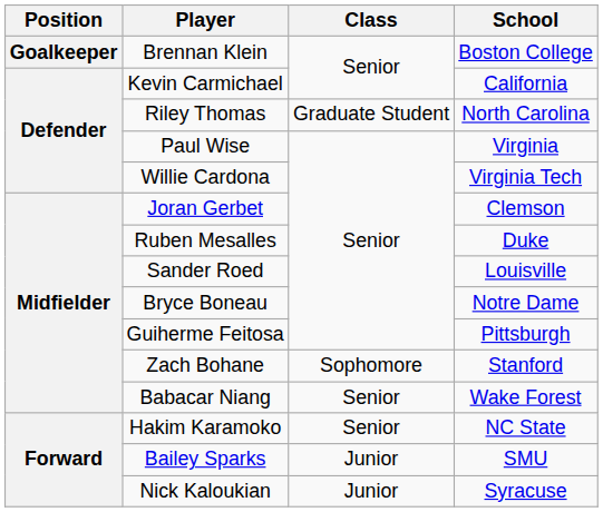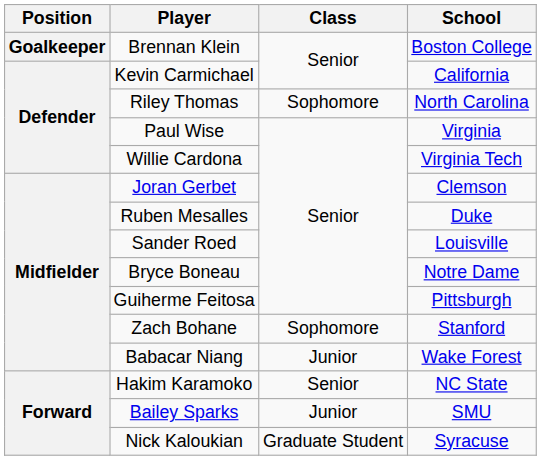 <table class="wikitable" style="text-align:center">
 <tr>
 <th>Position</th>
 <th>Player</th>
 <th>Class</th>
 <th>School</th>
 </tr>
 <tr>
 <th>Goalkeeper</th>
 <td>Brennan Klein</td>
 <td rowspan=2>Senior</td>
 <td><a href='#'>Boston College</a></td>
 </tr>
 <tr>
 <th rowspan=4>Defender</th>
 <td>Kevin Carmichael</td>
 <td><a href='#'>California</a></td>
 </tr>
 <tr>
 <td>Riley Thomas</td>
-<td>Graduate Student</td>
+<td>Sophomore</td>
 <td><a href='#'>North Carolina</a></td>
 </tr>
 <tr>
 <td>Paul Wise</td>
 <td rowspan=7>Senior</td>
 <td><a href='#'>Virginia</a></td>
 </tr>
 <tr>
 <td>Willie Cardona</td>
 <td><a href='#'>Virginia Tech</a></td>
 </tr>
 <tr>
 <th rowspan=7>Midfielder</th>
 <td><a href='#'>Joran Gerbet</a></td>
 <td><a href='#'>Clemson</a></td>
 </tr>
 <tr>
 <td>Ruben Mesalles</td>
 <td><a href='#'>Duke</a></td>
 </tr>
 <tr>
 <td>Sander Roed</td>
 <td><a href='#'>Louisville</a></td>
 </tr>
 <tr>
 <td>Bryce Boneau</td>
 <td><a href='#'>Notre Dame</a></td>
 </tr>
 <tr>
 <td>Guiherme Feitosa</td>
 <td><a href='#'>Pittsburgh</a></td>
 </tr>
 <tr>
 <td>Zach Bohane</td>
 <td>Sophomore</td>
 <td><a href='#'>Stanford</a></td>
 </tr>
 <tr>
 <td>Babacar Niang</td>
-<td>Senior</td>
+<td>Junior</td>
 <td><a href='#'>Wake Forest</a></td>
 </tr>
 <tr>
 <th rowspan=3>Forward</th>
 <td>Hakim Karamoko</td>
 <td>Senior</td>
 <td><a href='#'>NC State</a></td>
 </tr>
 <tr>
 <td><a href='#'>Bailey Sparks</a></td>
 <td>Junior</td>
 <td><a href='#'>SMU</a></td>
 </tr>
 <tr>
 <td>Nick Kaloukian</td>
-<td>Junior</td>
+<td>Graduate Student</td>
 <td><a href='#'>Syracuse</a></td>
 </tr>
 </table>
